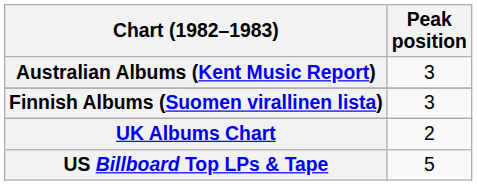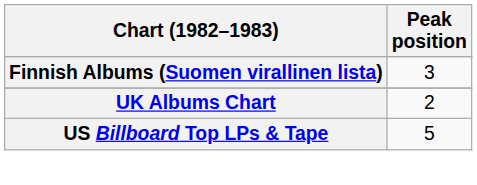 <table class="wikitable sortable plainrowheaders" style="text-align:center">
 <tr>
 <th scope="col">Chart (1982–1983)</th>
 <th scope="col">Peak<br>position</th>
-</tr>
-<tr>
-<th scope="row">Australian Albums (<a href='#'>Kent Music Report</a>)</th>
-<td>3</td>
 </tr>
 <tr>
 </tr>
 <tr>
 </tr>
 <tr>
 <th scope="row">Finnish Albums (<a href='#'>Suomen virallinen lista</a>)</th>
 <td>3</td>
 </tr>
 <tr>
 </tr>
 <tr>
 </tr>
 <tr>
 </tr>
 <tr>
 <th scope="row"><a href='#'>UK Albums Chart</a></th>
 <td>2</td>
 </tr>
 <tr>
 <th scope="row">US <a href='#'><em>Billboard</em> Top LPs & Tape</a></th>
 <td>5</td>
 </tr>
 </table>
